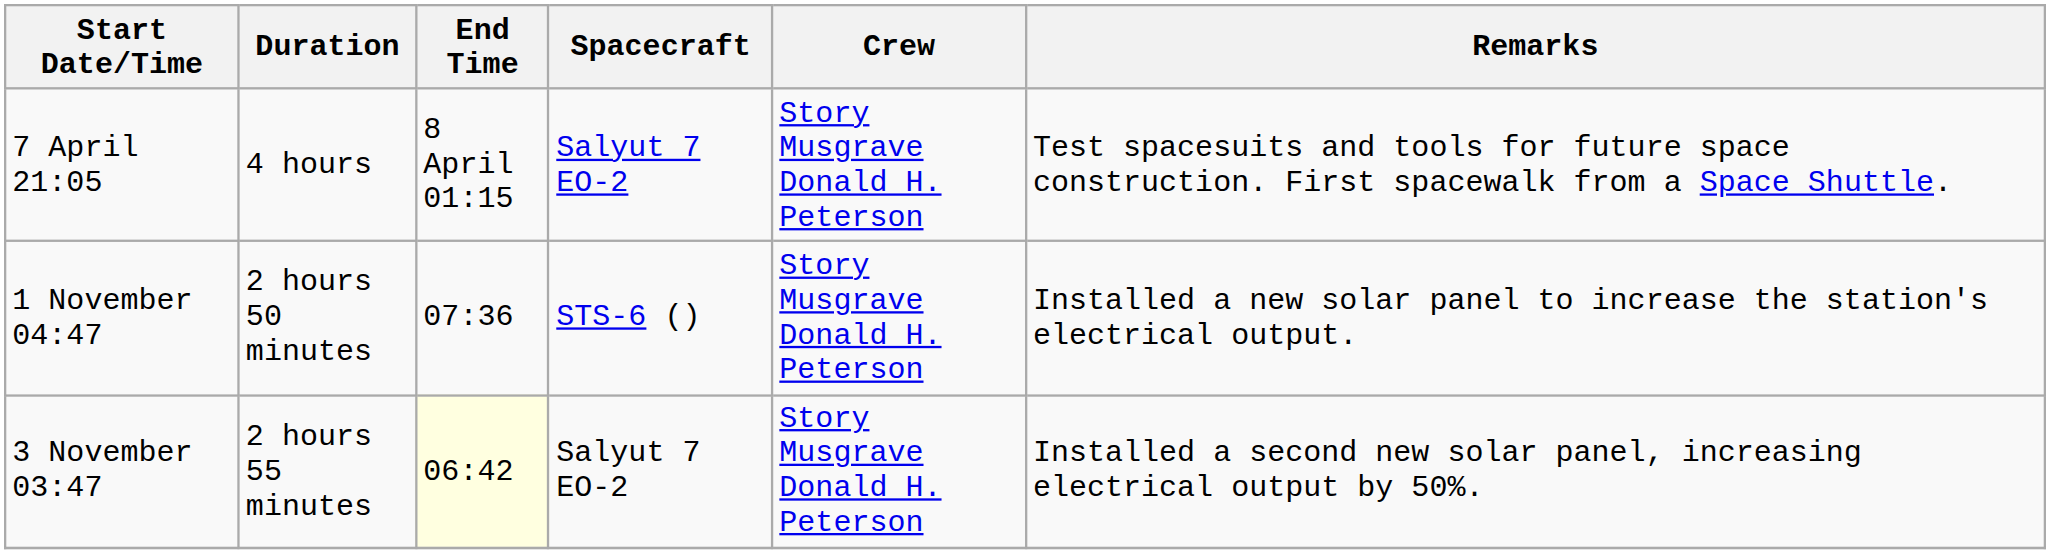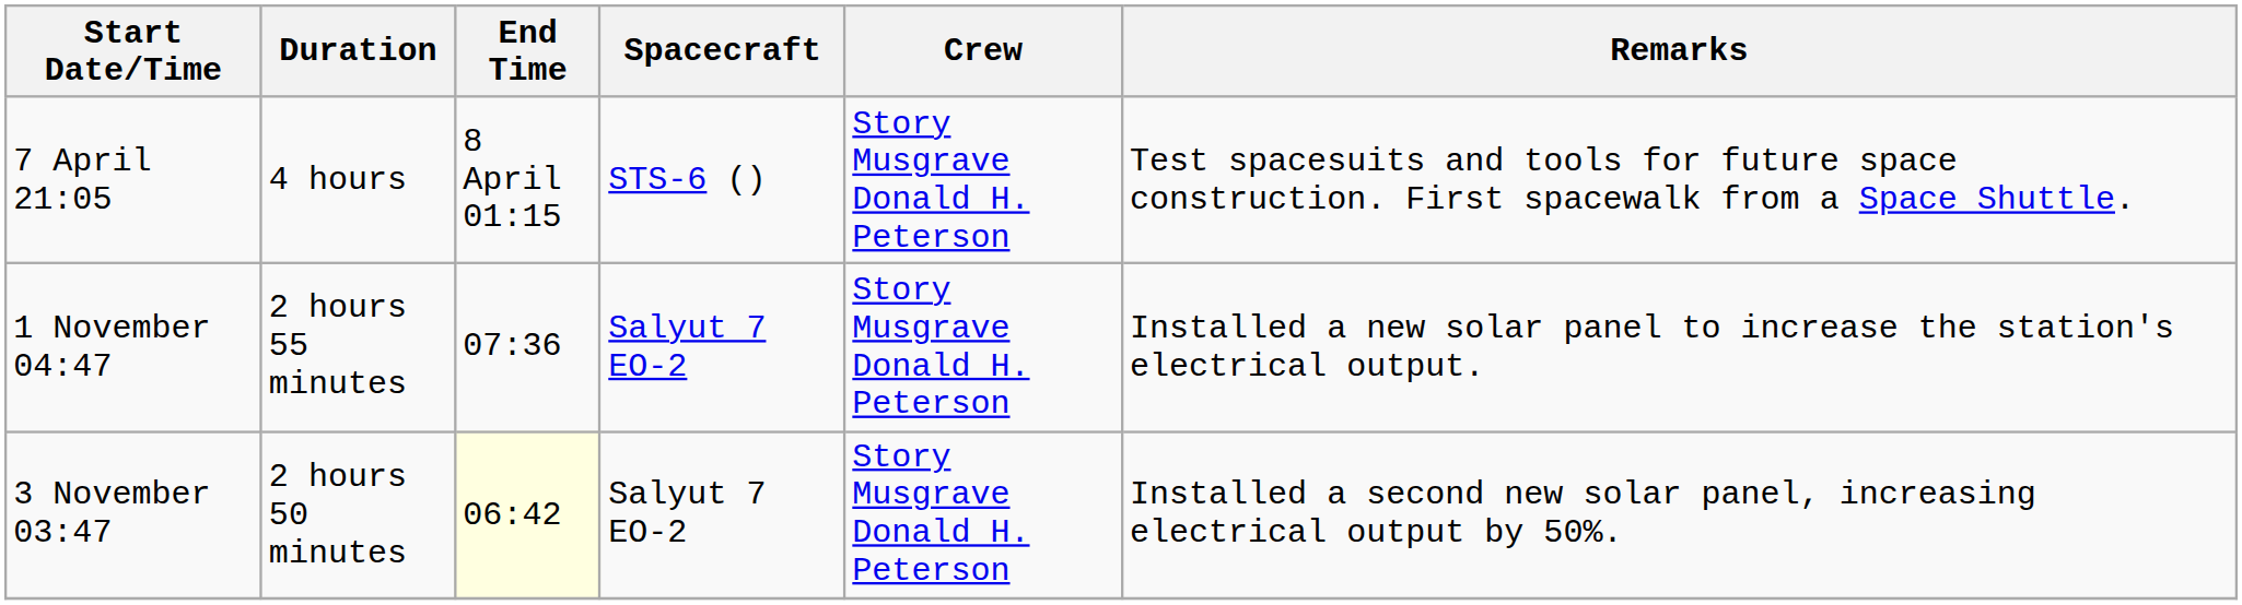 <table class="wikitable" width="100%">
 <tr>
 <th>Start Date/Time</th>
 <th>Duration</th>
 <th>End Time</th>
 <th>Spacecraft</th>
 <th>Crew</th>
 <th>Remarks</th>
 </tr>
 <tr>
 <td>7 April<br>21:05</td>
 <td>4 hours<br></td>
 <td>8 April<br>01:15</td>
-<td><a href='#'>Salyut 7</a> <a href='#'>EO-2</a></td>
+<td><a href='#'>STS-6</a> ()</td>
 <td><a href='#'>Story Musgrave</a><br><a href='#'>Donald H. Peterson</a></td>
 <td>Test spacesuits and tools for future space construction. First spacewalk from a <a href='#'>Space Shuttle</a>.</td>
 </tr>
 <tr>
 <td>1 November<br>04:47</td>
-<td>2 hours<br>50 minutes</td>
+<td>2 hours<br>55 minutes</td>
 <td>07:36</td>
-<td><a href='#'>STS-6</a> ()</td>
+<td><a href='#'>Salyut 7</a> <a href='#'>EO-2</a></td>
 <td><a href='#'>Story Musgrave</a><br><a href='#'>Donald H. Peterson</a></td>
 <td>Installed a new solar panel to increase the station's electrical output.</td>
 </tr>
 <tr>
 <td>3 November<br>03:47</td>
-<td>2 hours<br>55 minutes</td>
+<td>2 hours<br>50 minutes</td>
 <td style="background: lightyellow;">06:42</td>
 <td>Salyut 7 EO-2</td>
 <td><a href='#'>Story Musgrave</a><br><a href='#'>Donald H. Peterson</a></td>
 <td>Installed a second new solar panel, increasing electrical output by 50%.</td>
 </tr>
 <tr>
 </tr>
 </table>
